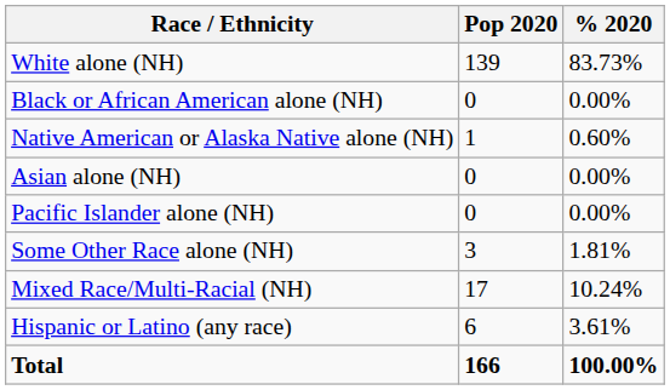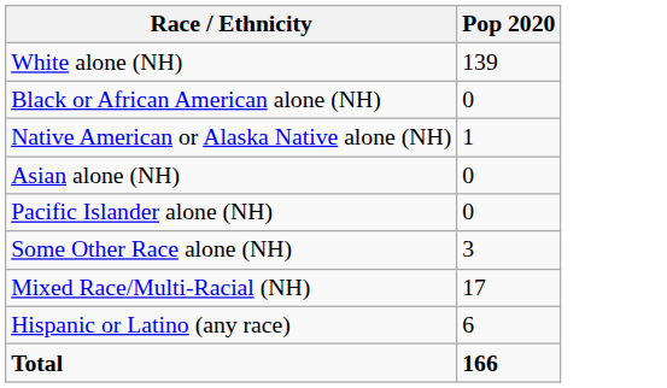 <table class="wikitable">
 <tr>
 <th>Race / Ethnicity</th>
 <th>Pop 2020</th>
-<th>% 2020</th>
 </tr>
 <tr>
 <td><a href='#'>White</a> alone (NH)</td>
 <td>139</td>
-<td>83.73%</td>
 </tr>
 <tr>
 <td><a href='#'>Black or African American</a> alone (NH)</td>
 <td>0</td>
-<td>0.00%</td>
 </tr>
 <tr>
 <td><a href='#'>Native American</a> or <a href='#'>Alaska Native</a> alone (NH)</td>
 <td>1</td>
-<td>0.60%</td>
 </tr>
 <tr>
 <td><a href='#'>Asian</a> alone (NH)</td>
 <td>0</td>
-<td>0.00%</td>
 </tr>
 <tr>
 <td><a href='#'>Pacific Islander</a> alone (NH)</td>
 <td>0</td>
-<td>0.00%</td>
 </tr>
 <tr>
 <td><a href='#'>Some Other Race</a> alone (NH)</td>
 <td>3</td>
-<td>1.81%</td>
 </tr>
 <tr>
 <td><a href='#'>Mixed Race/Multi-Racial</a> (NH)</td>
 <td>17</td>
-<td>10.24%</td>
 </tr>
 <tr>
 <td><a href='#'>Hispanic or Latino</a> (any race)</td>
 <td>6</td>
-<td>3.61%</td>
 </tr>
 <tr>
 <td><strong>Total</strong></td>
 <td><strong>166</strong></td>
-<td><strong>100.00%</strong></td>
 </tr>
 </table>
